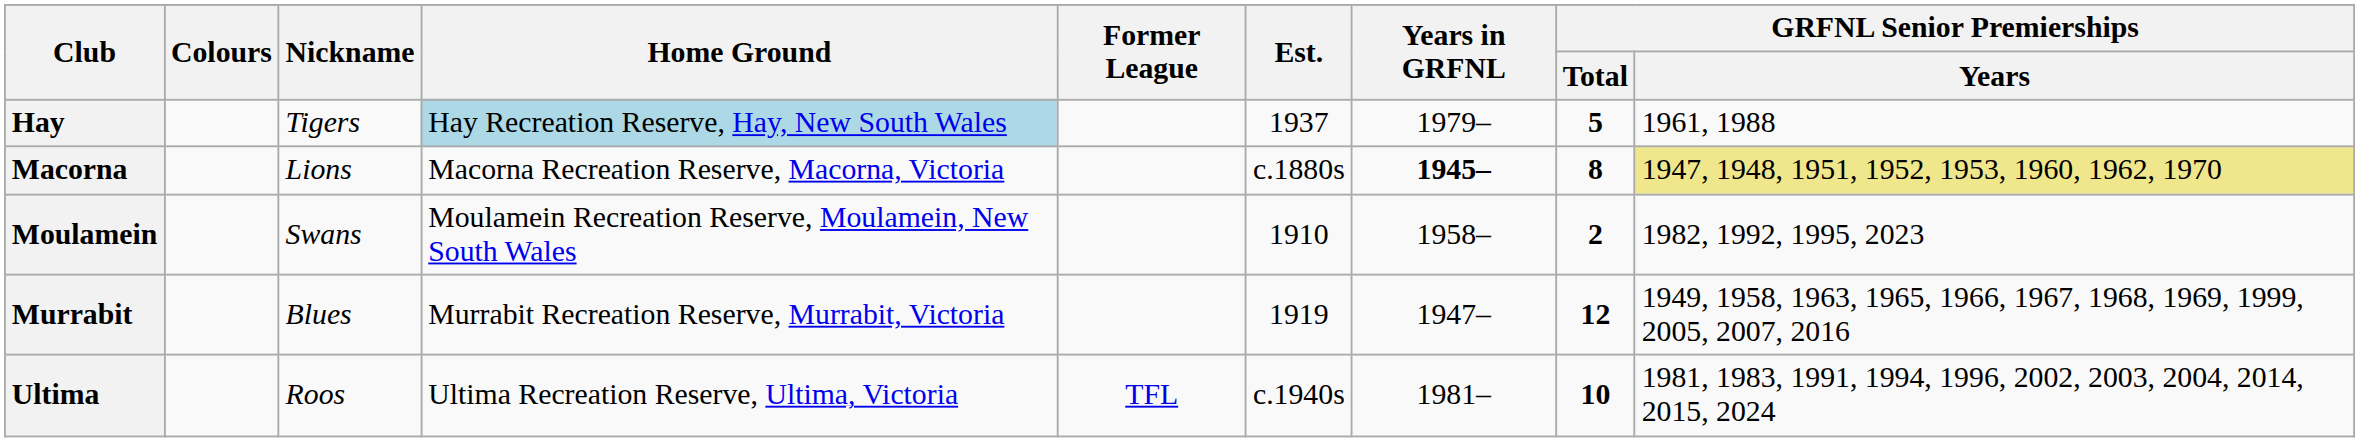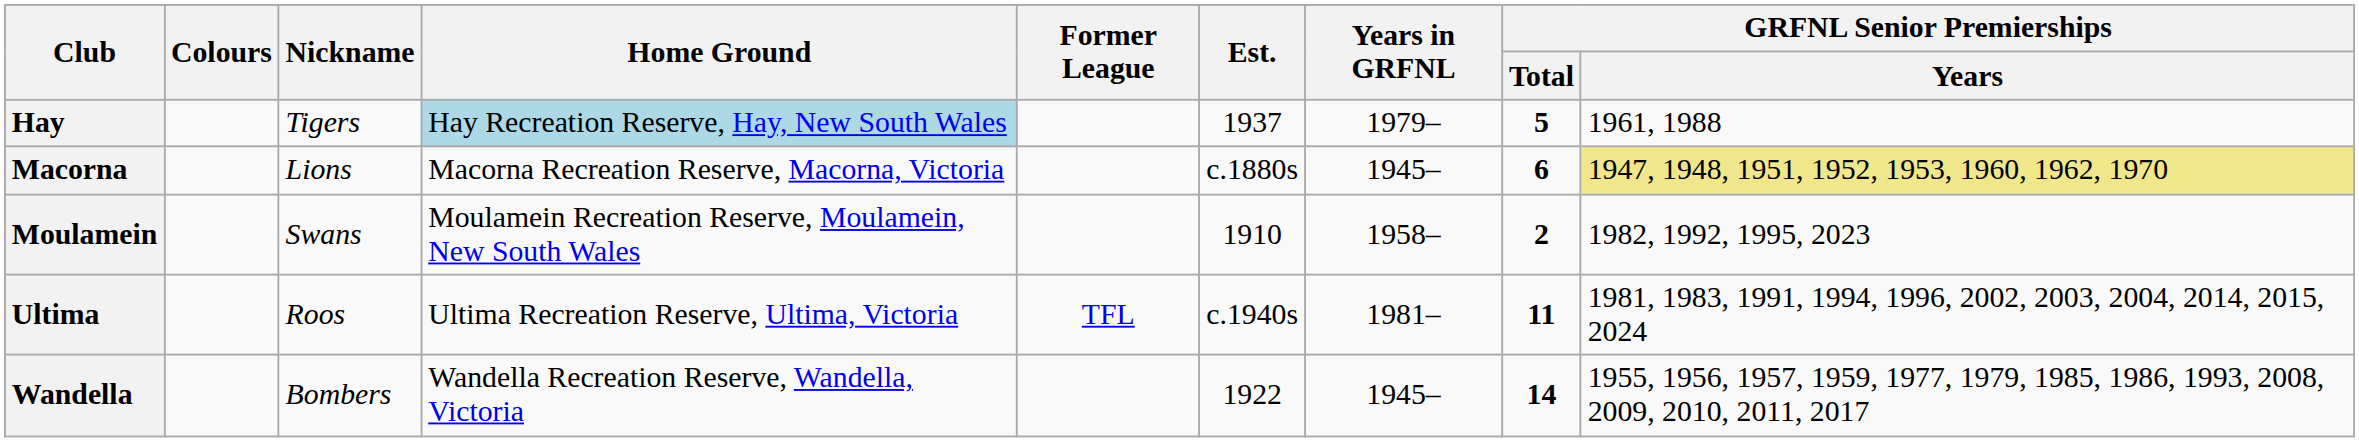 <table class="wikitable sortable" style="text-align:center; width:100%">
 <tr>
 <th rowspan="2">Club</th>
 <th rowspan="2">Colours</th>
 <th rowspan="2">Nickname</th>
 <th rowspan="2">Home Ground</th>
 <th rowspan="2">Former League</th>
 <th rowspan="2">Est.</th>
 <th rowspan="2">Years in GRFNL</th>
 <th colspan="2">GRFNL Senior Premierships</th>
 </tr>
 <tr>
 <th>Total</th>
 <th>Years</th>
 </tr>
 <tr>
 <th style="text-align:left">Hay</th>
 <td></td>
 <td align="left"><em>Tigers</em></td>
 <td align="left" style="background: lightblue;">Hay Recreation Reserve, <a href='#'>Hay, New South Wales</a></td>
 <td align="center"></td>
 <td>1937</td>
 <td>1979–</td>
 <td><strong>5</strong></td>
 <td align="left">1961, 1988</td>
 </tr>
 <tr>
 <th style="text-align:left">Macorna</th>
 <td></td>
 <td align="left"><em>Lions</em></td>
 <td align="left">Macorna Recreation Reserve, <a href='#'>Macorna, Victoria</a></td>
 <td align="center"></td>
 <td>c.1880s</td>
-<td><strong>1945–</strong></td>
-<td><strong>8</strong></td>
+<td>1945–</td>
+<td><strong>6</strong></td>
 <td align="left" style="background: khaki;">1947, 1948, 1951, 1952, 1953, 1960, 1962, 1970</td>
 </tr>
 <tr>
 <th style="text-align:left">Moulamein</th>
 <td></td>
 <td align="left"><em>Swans</em></td>
 <td align="left">Moulamein Recreation Reserve, <a href='#'>Moulamein, New South Wales</a></td>
 <td align="center"></td>
 <td>1910</td>
 <td>1958–</td>
 <td><strong>2</strong></td>
 <td align="left">1982, 1992, 1995, 2023</td>
 </tr>
 <tr>
-<th style="text-align:left">Murrabit</th>
-<td></td>
-<td align="left"><em>Blues</em></td>
-<td align="left">Murrabit Recreation Reserve, <a href='#'>Murrabit, Victoria</a></td>
-<td align="center"></td>
-<td>1919</td>
-<td>1947–</td>
-<td><strong>12</strong></td>
-<td align="left">1949, 1958, 1963, 1965, 1966, 1967, 1968, 1969, 1999, 2005, 2007, 2016</td>
-</tr>
-<tr>
 <th style="text-align:left">Ultima</th>
 <td></td>
 <td align="left"><em>Roos</em></td>
 <td align="left">Ultima Recreation Reserve, <a href='#'>Ultima, Victoria</a></td>
 <td align="center"><a href='#'>TFL</a></td>
 <td>c.1940s</td>
 <td>1981–</td>
-<td><strong>10</strong></td>
+<td><strong>11</strong></td>
 <td align="left">1981, 1983, 1991, 1994, 1996, 2002, 2003, 2004, 2014, 2015, 2024</td>
 </tr>
+<tr>
+<th style="text-align:left">Wandella</th>
+<td></td>
+<td align="left"><em>Bombers</em></td>
+<td align="left">Wandella Recreation Reserve, <a href='#'>Wandella, Victoria</a></td>
+<td align="center"></td>
+<td>1922</td>
+<td>1945–</td>
+<td><strong>14</strong></td>
+<td align="left">1955, 1956, 1957, 1959, 1977, 1979, 1985, 1986, 1993, 2008, 2009, 2010, 2011, 2017</td>
+</tr>
 </table>
